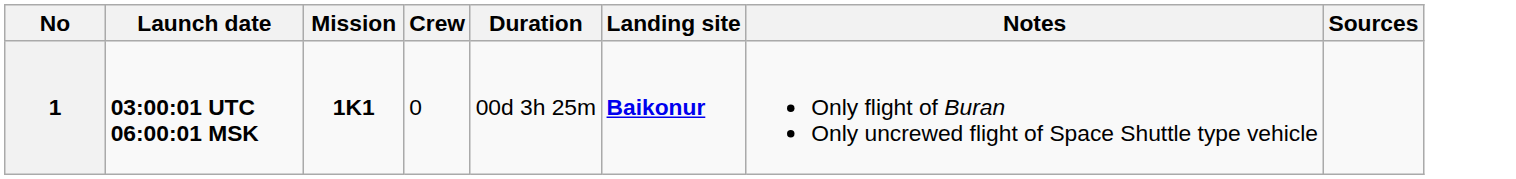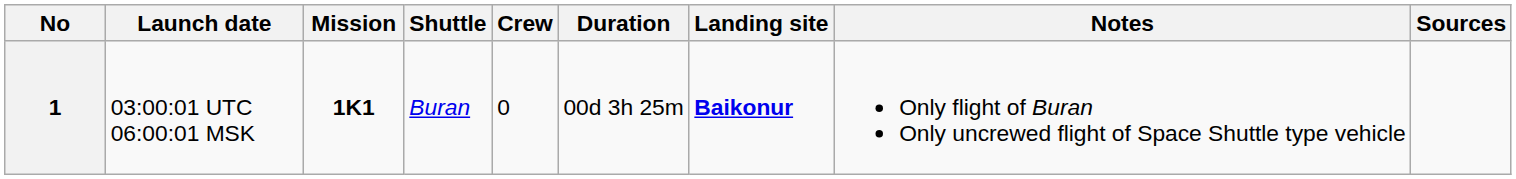 <table class="sortable wikitable" style="font-size:95%;">
 <tr>
 <th scope="col" width="60">No</th>
 <th width="125">Launch date</th>
 <th width="60">Mission</th>
+<th>Shuttle</th>
 <th>Crew</th>
 <th>Duration</th>
 <th>Landing site</th>
 <th class="unsortable">Notes</th>
 <th>Sources</th>
 </tr>
 <tr>
 <th scope="row">1</th>
-<td><strong><br>03:00:01 UTC<br>06:00:01 MSK</strong></td>
+<td><br>03:00:01 UTC<br>06:00:01 MSK</td>
 <td align=center><strong>1K1</strong></td>
+<td><em><a href='#'>Buran</a></em></td>
 <td>0</td>
 <td>00d 3h 25m</td>
 <td><strong><a href='#'>Baikonur</a></strong></td>
 <td><br><ul><li>Only flight of <em>Buran</em></li><li>Only uncrewed flight of Space Shuttle type vehicle</li></ul></td>
 <td><br></td>
 </tr>
 </table>
